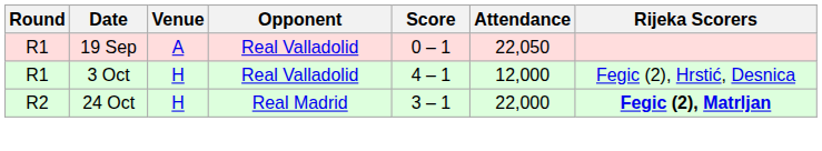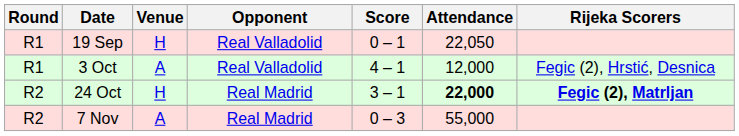 <table class="wikitable sortable" style="text-align: center; font-size:95%;">
 <tr>
 <th width="30">Round</th>
 <th width="60">Date</th>
 <th width="20">Venue</th>
 <th width="150">Opponent</th>
 <th width="60">Score</th>
 <th width="60">Attendance</th>
 <th width="200">Rijeka Scorers</th>
 </tr>
 <tr bgcolor="#ffdddd">
 <td>R1</td>
 <td>19 Sep</td>
-<td><a href='#'>A</a></td>
+<td><a href='#'>H</a></td>
 <td><a href='#'>Real Valladolid</a> </td>
 <td>0 – 1</td>
 <td>22,050</td>
 <td></td>
 </tr>
 <tr bgcolor="#ddffdd">
 <td>R1</td>
 <td>3 Oct</td>
-<td><a href='#'>H</a></td>
+<td><a href='#'>A</a></td>
 <td><a href='#'>Real Valladolid</a> </td>
 <td>4 – 1</td>
 <td>12,000</td>
 <td><a href='#'>Fegic</a> (2), <a href='#'>Hrstić</a>, <a href='#'>Desnica</a></td>
 </tr>
 <tr bgcolor="#ddffdd">
 <td>R2</td>
 <td>24 Oct</td>
 <td><a href='#'>H</a></td>
 <td><a href='#'>Real Madrid</a> </td>
 <td>3 – 1</td>
-<td>22,000</td>
+<td><strong>22,000</strong></td>
 <td><strong><a href='#'>Fegic</a> (2), <a href='#'>Matrljan</a></strong></td>
 </tr>
+<tr bgcolor="#ffdddd">
+<td>R2</td>
+<td>7 Nov</td>
+<td><a href='#'>A</a></td>
+<td><a href='#'>Real Madrid</a> </td>
+<td>0 – 3</td>
+<td>55,000</td>
+<td></td>
+</tr>
 </table>
